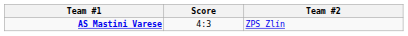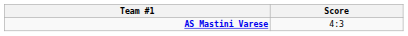 <table class="wikitable" style="text-align: center;">
 <tr>
 <th width=22%>Team #1</th>
 <th width=11%>Score</th>
-<th width=22%>Team #2</th>
 </tr>
 <tr>
 <td style="text-align: right;"><strong><a href='#'>AS Mastini Varese</a></strong> </td>
 <td>4:3</td>
-<td style="text-align: left;"> <a href='#'>ZPS Zlín</a></td>
 </tr>
 </table>
